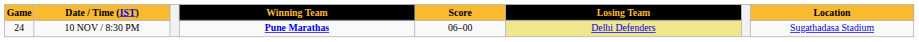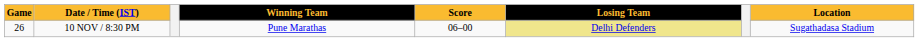 <table class="wikitable" style="width:100%; font-size:85%; text-align:center">
 <tr>
 <th style="background:#FABB30; width:3%;color:black;">Game</th>
 <th style="background:#FABB30; width:15%;color:black;">Date / Time (<a href='#'>IST</a>)</th>
 <th rowspan=2 style="border-top:none; border-bottom:none; width:1%;"></th>
 <th style="background:black; width:26%;color:#FABB30;">Winning Team</th>
 <th style="background:#FABB30; width:10%;color:black;">Score</th>
 <th style="background:black; width:26%;color:#FABB30;">Losing Team</th>
 <th rowspan=2 style="border-top:none; border-bottom:none; width:1%;"></th>
 <th style="background:#FABB30; width:18%;color:black;">Location</th>
 </tr>
 <tr>
-<td>24</td>
+<td>26</td>
 <td>10 NOV / 8:30 PM</td>
-<td><strong><a href='#'>Pune Marathas</a></strong></td>
+<td><a href='#'>Pune Marathas</a></td>
 <td>06–00</td>
 <td style="background: khaki;"><a href='#'>Delhi Defenders</a></td>
 <td><a href='#'>Sugathadasa Stadium</a></td>
 </tr>
 </table>
